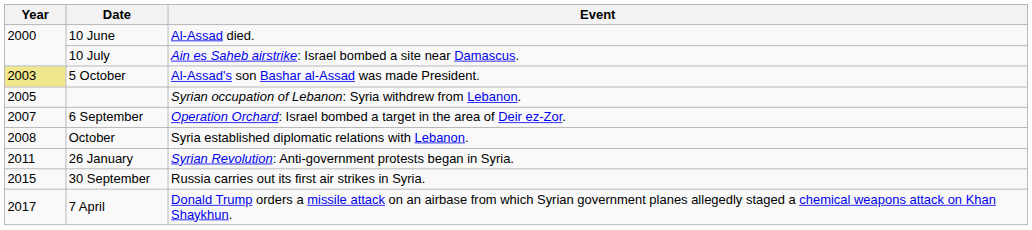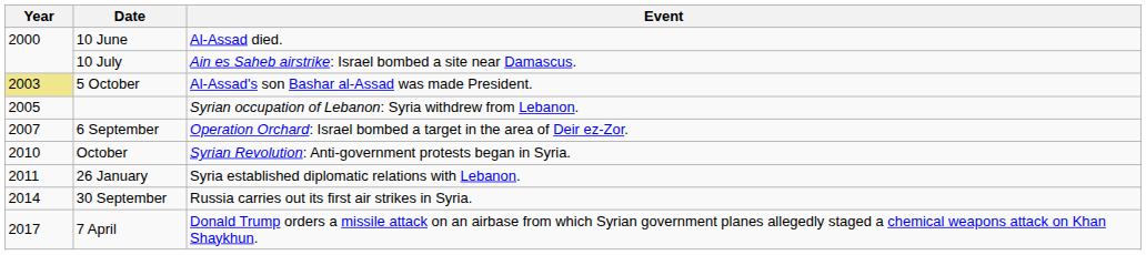 <table class="wikitable" width="100%">
 <tr>
 <th style="width:6%">Year</th>
 <th style="width:10%">Date</th>
 <th>Event</th>
 </tr>
 <tr>
 <td rowspan="2" valign="top">2000</td>
 <td>10 June</td>
 <td><a href='#'>Al-Assad</a> died.</td>
 </tr>
 <tr>
 <td>10 July</td>
 <td><em><a href='#'>Ain es Saheb airstrike</a></em>: Israel bombed a site near <a href='#'>Damascus</a>.</td>
 </tr>
 <tr>
 <td style="background: khaki;">2003</td>
 <td>5 October</td>
 <td><a href='#'>Al-Assad's</a> son <a href='#'>Bashar al-Assad</a> was made President.</td>
 </tr>
 <tr>
 <td>2005</td>
 <td></td>
 <td><em>Syrian occupation of Lebanon</em>: Syria withdrew from <a href='#'>Lebanon</a>.</td>
 </tr>
 <tr>
 <td>2007</td>
 <td>6 September</td>
 <td><em><a href='#'>Operation Orchard</a></em>: Israel bombed a target in the area of <a href='#'>Deir ez-Zor</a>.</td>
 </tr>
 <tr>
-<td>2008</td>
+<td>2010</td>
 <td>October</td>
-<td>Syria established diplomatic relations with <a href='#'>Lebanon</a>.</td>
+<td><em><a href='#'>Syrian Revolution</a></em>: Anti-government protests began in Syria.</td>
 </tr>
 <tr>
 <td>2011</td>
 <td>26 January</td>
-<td><em><a href='#'>Syrian Revolution</a></em>: Anti-government protests began in Syria.</td>
+<td>Syria established diplomatic relations with <a href='#'>Lebanon</a>.</td>
 </tr>
 <tr>
-<td>2015</td>
+<td>2014</td>
 <td>30 September</td>
 <td>Russia carries out its first air strikes in Syria.</td>
 </tr>
 <tr>
 <td>2017</td>
 <td>7 April</td>
 <td><a href='#'>Donald Trump</a> orders a <a href='#'>missile attack</a> on an airbase from which Syrian government planes allegedly staged a <a href='#'>chemical weapons attack on Khan Shaykhun</a>.</td>
 </tr>
 </table>
